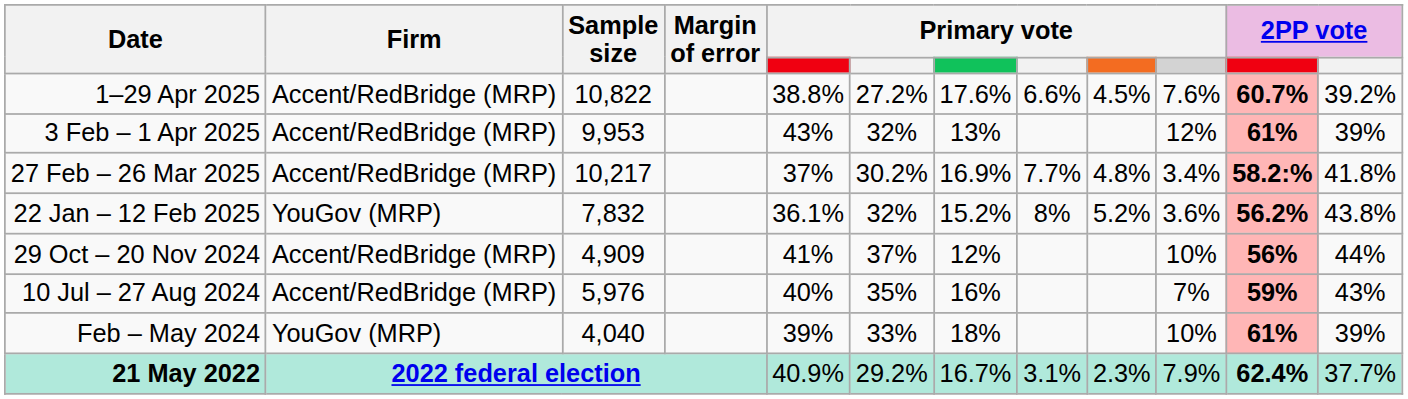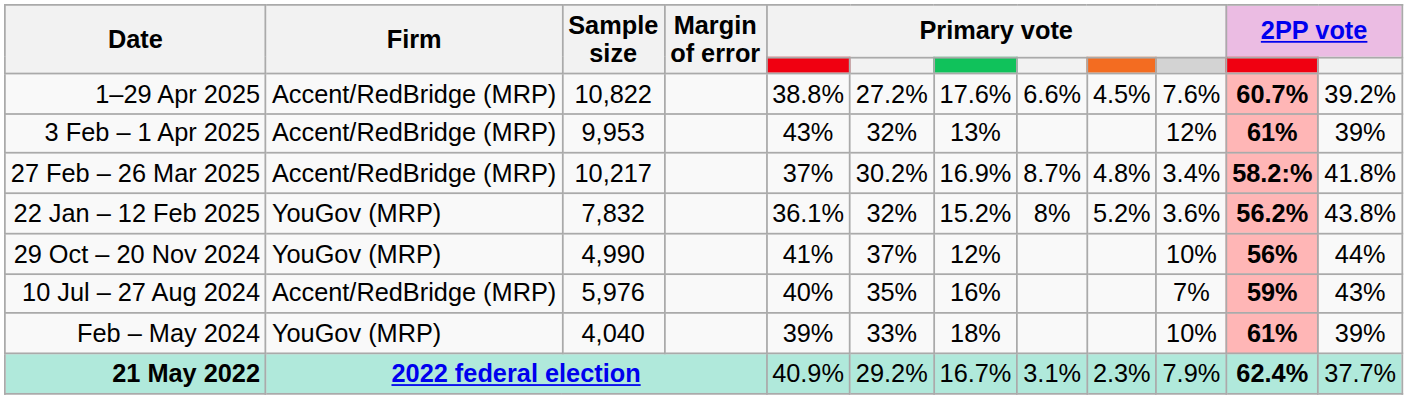 <table class="nowrap wikitable tpl-blanktable" style=text-align:center;font-size:90%>
 <tr>
 <th rowspan=2>Date</th>
 <th rowspan=2>Firm</th>
 <th rowspan=2>Sample<br>size</th>
 <th rowspan=2>Margin<br>of error</th>
 <th colspan=6>Primary vote</th>
 <th colspan=2 class=unsortable style=background:#ebbce3><a href='#'>2PP vote</a></th>
 </tr>
 <tr>
 <th style="background:#F00011"></th>
 <th style=background:></th>
 <th style=background:#10C25B></th>
 <th style=background:></th>
 <th style=background:#f36c21></th>
 <th style=background:lightgray></th>
 <th style="background:#F00011"></th>
 <th style=background:></th>
 </tr>
 <tr>
 <td align=right>1–29 Apr 2025</td>
 <td align=left>Accent/RedBridge (MRP)</td>
 <td>10,822</td>
 <td></td>
 <td>38.8%</td>
 <td>27.2%</td>
 <td>17.6%</td>
 <td>6.6%</td>
 <td>4.5%</td>
 <td>7.6%</td>
 <th style="background:#FFB6B6">60.7%</th>
 <td>39.2%</td>
 </tr>
 <tr>
 <td align=right>3 Feb – 1 Apr 2025</td>
 <td align=left>Accent/RedBridge (MRP)</td>
 <td>9,953</td>
 <td></td>
 <td>43%</td>
 <td>32%</td>
 <td>13%</td>
 <td></td>
 <td></td>
 <td>12%</td>
 <th style="background:#FFB6B6">61%</th>
 <td>39%</td>
 </tr>
 <tr>
 <td align=right>27 Feb – 26 Mar 2025</td>
 <td align=left>Accent/RedBridge (MRP)</td>
 <td>10,217</td>
 <td></td>
 <td>37%</td>
 <td>30.2%</td>
 <td>16.9%</td>
-<td>7.7%</td>
+<td>8.7%</td>
 <td>4.8%</td>
 <td>3.4%</td>
 <th style="background:#FFB6B6">58.2:%</th>
 <td>41.8%</td>
 </tr>
 <tr>
 <td align=right>22 Jan – 12 Feb 2025</td>
 <td align=left>YouGov (MRP)</td>
 <td>7,832</td>
 <td></td>
 <td>36.1%</td>
 <td>32%</td>
 <td>15.2%</td>
 <td>8%</td>
 <td>5.2%</td>
 <td>3.6%</td>
 <th style="background:#FFB6B6">56.2%</th>
 <td>43.8%</td>
 </tr>
 <tr>
 <td align=right>29 Oct – 20 Nov 2024</td>
-<td align=left>Accent/RedBridge (MRP)</td>
-<td>4,909</td>
+<td align=left>YouGov (MRP)</td>
+<td>4,990</td>
 <td></td>
 <td>41%</td>
 <td>37%</td>
 <td>12%</td>
 <td></td>
 <td></td>
 <td>10%</td>
 <th style="background:#FFB6B6">56%</th>
 <td>44%</td>
 </tr>
 <tr>
 <td align=right>10 Jul – 27 Aug 2024</td>
 <td align=left>Accent/RedBridge (MRP)</td>
 <td>5,976</td>
 <td></td>
 <td>40%</td>
 <td>35%</td>
 <td>16%</td>
 <td></td>
 <td></td>
 <td>7%</td>
 <th style="background:#FFB6B6">59%</th>
 <td>43%</td>
 </tr>
 <tr>
 <td align=right>Feb – May 2024</td>
 <td align=left>YouGov (MRP)</td>
 <td>4,040</td>
 <td></td>
 <td>39%</td>
 <td>33%</td>
 <td>18%</td>
 <td></td>
 <td></td>
 <td>10%</td>
 <th style="background:#FFB6B6">61%</th>
 <td>39%</td>
 </tr>
 <tr style="background:#b0e9db">
 <td align=right><strong>21 May 2022</strong></td>
 <td colspan="3" style="text-align:center"><strong><a href='#'>2022 federal election</a></strong></td>
 <td>40.9%</td>
 <td>29.2%</td>
 <td>16.7%</td>
 <td>3.1%</td>
 <td>2.3%</td>
 <td>7.9%</td>
 <td><strong>62.4%</strong></td>
 <td>37.7%</td>
 </tr>
 </table>
